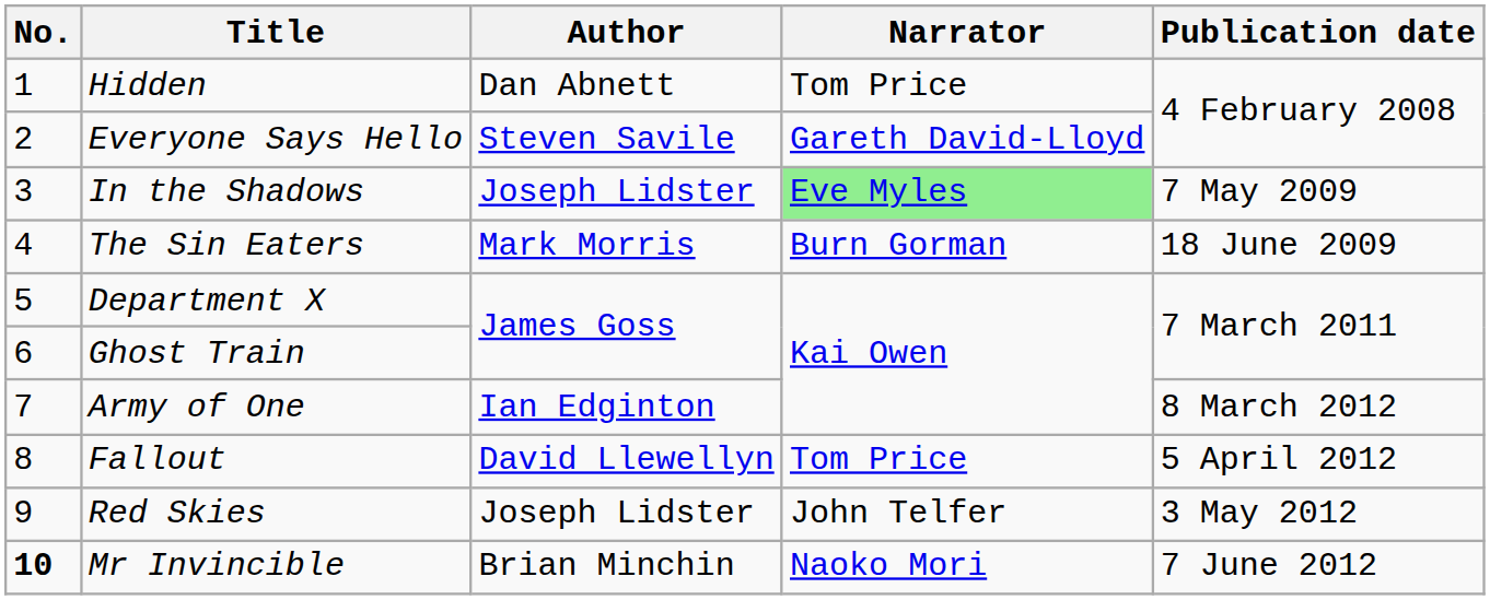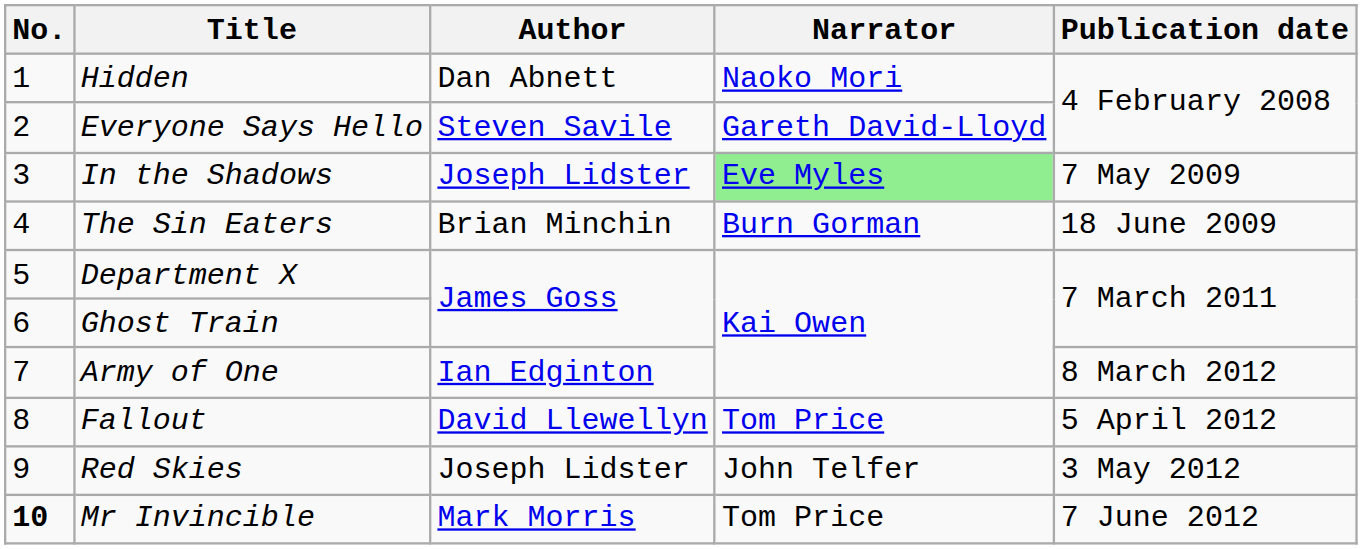 <table class="wikitable">
 <tr>
 <th>No.</th>
 <th>Title</th>
 <th>Author</th>
 <th>Narrator</th>
 <th>Publication date</th>
 </tr>
 <tr>
 <td>1</td>
 <td><em>Hidden</em></td>
 <td>Dan Abnett</td>
-<td>Tom Price</td>
+<td><a href='#'>Naoko Mori</a></td>
 <td rowspan="2">4 February 2008</td>
 </tr>
 <tr>
 <td>2</td>
 <td><em>Everyone Says Hello</em></td>
 <td><a href='#'>Steven Savile</a></td>
 <td><a href='#'>Gareth David-Lloyd</a></td>
 </tr>
 <tr>
 <td>3</td>
 <td><em>In the Shadows</em></td>
 <td><a href='#'>Joseph Lidster</a></td>
 <td style="background: lightgreen;"><a href='#'>Eve Myles</a></td>
 <td>7 May 2009</td>
 </tr>
 <tr>
 <td>4</td>
 <td><em>The Sin Eaters</em></td>
-<td><a href='#'>Mark Morris</a></td>
+<td>Brian Minchin</td>
 <td><a href='#'>Burn Gorman</a></td>
 <td>18 June 2009</td>
 </tr>
 <tr>
 <td>5</td>
 <td><em>Department X</em></td>
 <td rowspan="2"><a href='#'>James Goss</a></td>
 <td rowspan=3><a href='#'>Kai Owen</a></td>
 <td rowspan=2>7 March 2011</td>
 </tr>
 <tr>
 <td>6</td>
 <td><em>Ghost Train</em></td>
 </tr>
 <tr>
 <td>7</td>
 <td><em>Army of One</em></td>
 <td><a href='#'>Ian Edginton</a></td>
 <td>8 March 2012</td>
 </tr>
 <tr>
 <td>8</td>
 <td><em>Fallout</em></td>
 <td><a href='#'>David Llewellyn</a></td>
 <td><a href='#'>Tom Price</a></td>
 <td>5 April 2012</td>
 </tr>
 <tr>
 <td>9</td>
 <td><em>Red Skies</em></td>
 <td>Joseph Lidster</td>
 <td>John Telfer</td>
 <td>3 May 2012</td>
 </tr>
 <tr>
 <td><strong>10</strong></td>
 <td><em>Mr Invincible</em></td>
-<td>Brian Minchin</td>
-<td><a href='#'>Naoko Mori</a></td>
+<td><a href='#'>Mark Morris</a></td>
+<td>Tom Price</td>
 <td>7 June 2012</td>
 </tr>
 </table>
